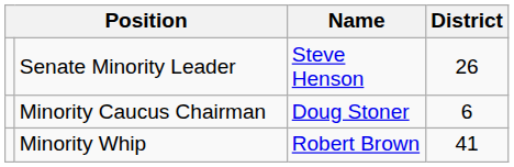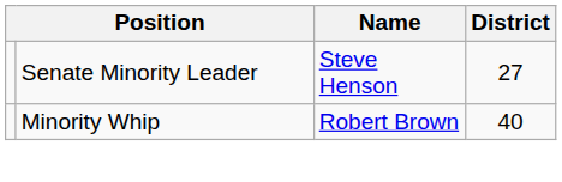 <table class="wikitable">
 <tr>
 <th colspan=2 align=center>Position</th>
 <th width="099" align=center>Name</th>
 <th align=center>District</th>
 </tr>
 <tr>
 <td></td>
 <td width="201">Senate Minority Leader</td>
 <td><a href='#'>Steve Henson</a></td>
-<td align=center>26</td>
-</tr>
-<tr>
-<td></td>
-<td>Minority Caucus Chairman</td>
-<td><a href='#'>Doug Stoner</a></td>
-<td align=center>6</td>
+<td align=center>27</td>
 </tr>
 <tr>
 <td></td>
 <td>Minority Whip</td>
 <td><a href='#'>Robert Brown</a></td>
-<td align=center>41</td>
+<td align=center>40</td>
 </tr>
 </table>
